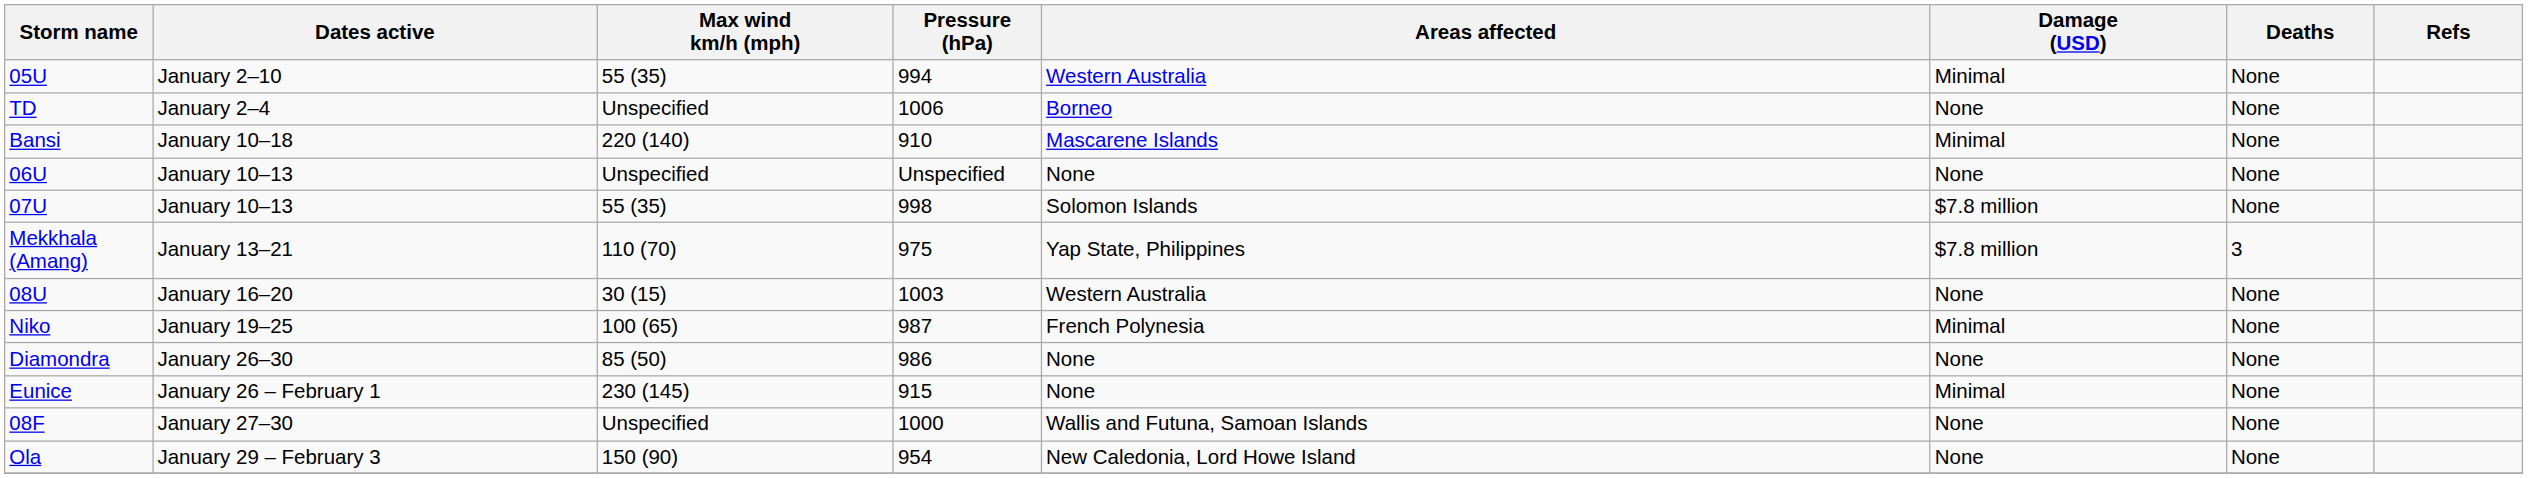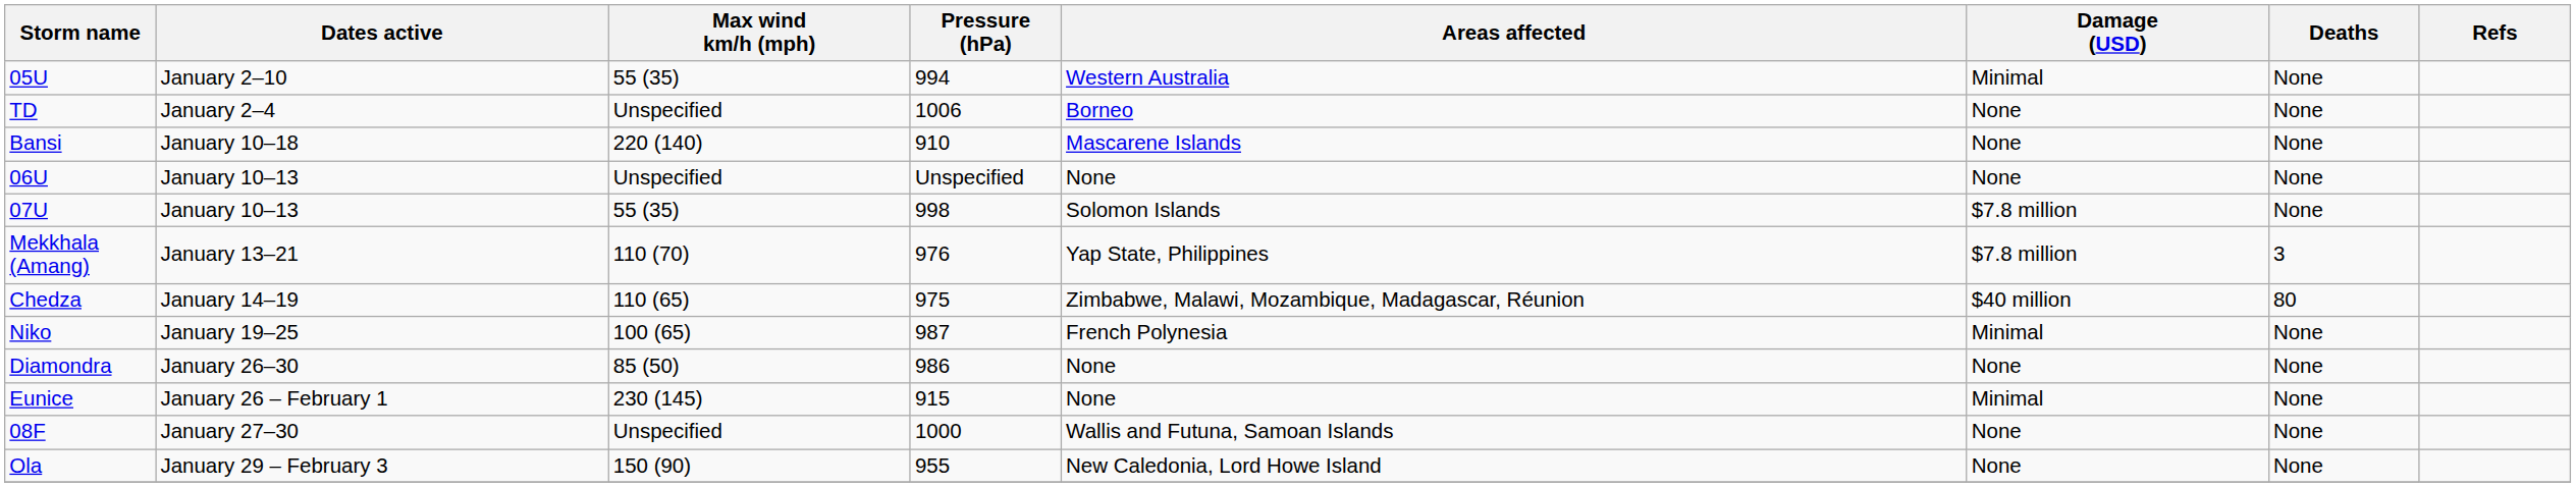 <table class="wikitable sortable">
 <tr>
 <th width="5%">Storm name</th>
 <th width="15%">Dates active</th>
 <th width="10%">Max wind<br>km/h (mph)</th>
 <th width="5%">Pressure<br>(hPa)</th>
 <th width="30%">Areas affected</th>
 <th width="10%">Damage<br>(<a href='#'>USD</a>)</th>
 <th width="5%">Deaths</th>
 <th width="5%">Refs</th>
 </tr>
 <tr>
 <td><a href='#'>05U</a></td>
 <td>January 2–10</td>
 <td>55 (35)</td>
 <td>994</td>
 <td><a href='#'>Western Australia</a></td>
 <td>Minimal</td>
 <td>None</td>
 <td></td>
 </tr>
 <tr>
 <td><a href='#'>TD</a></td>
 <td>January 2–4</td>
 <td>Unspecified</td>
 <td>1006</td>
 <td><a href='#'>Borneo</a></td>
 <td>None</td>
 <td>None</td>
 <td></td>
 </tr>
 <tr>
 <td><a href='#'>Bansi</a></td>
 <td>January 10–18</td>
 <td>220 (140)</td>
 <td>910</td>
 <td><a href='#'>Mascarene Islands</a></td>
-<td>Minimal</td>
+<td>None</td>
 <td>None</td>
 <td></td>
 </tr>
 <tr>
 <td><a href='#'>06U</a></td>
 <td>January 10–13</td>
 <td>Unspecified</td>
 <td>Unspecified</td>
 <td>None</td>
 <td>None</td>
 <td>None</td>
 <td></td>
 </tr>
 <tr>
 <td><a href='#'>07U</a></td>
 <td>January 10–13</td>
 <td>55 (35)</td>
 <td>998</td>
 <td>Solomon Islands</td>
 <td>$7.8 million</td>
 <td>None</td>
 <td></td>
 </tr>
 <tr>
 <td><a href='#'>Mekkhala (Amang)</a></td>
 <td>January 13–21</td>
 <td>110 (70)</td>
-<td>975</td>
+<td>976</td>
 <td>Yap State, Philippines</td>
 <td>$7.8 million</td>
 <td>3</td>
 <td></td>
 </tr>
 <tr>
-<td><a href='#'>08U</a></td>
-<td>January 16–20</td>
-<td>30 (15)</td>
-<td>1003</td>
-<td>Western Australia</td>
-<td>None</td>
-<td>None</td>
+<td><a href='#'>Chedza</a></td>
+<td>January 14–19</td>
+<td>110 (65)</td>
+<td>975</td>
+<td>Zimbabwe, Malawi, Mozambique, Madagascar, Réunion</td>
+<td>$40 million</td>
+<td>80</td>
 <td></td>
 </tr>
 <tr>
 <td><a href='#'>Niko</a></td>
 <td>January 19–25</td>
 <td>100 (65)</td>
 <td>987</td>
 <td>French Polynesia</td>
 <td>Minimal</td>
 <td>None</td>
 <td></td>
 </tr>
 <tr>
 <td><a href='#'>Diamondra</a></td>
 <td>January 26–30</td>
 <td>85 (50)</td>
 <td>986</td>
 <td>None</td>
 <td>None</td>
 <td>None</td>
 <td></td>
 </tr>
 <tr>
 <td><a href='#'>Eunice</a></td>
 <td>January 26 – February 1</td>
 <td>230 (145)</td>
 <td>915</td>
 <td>None</td>
 <td>Minimal</td>
 <td>None</td>
 <td></td>
 </tr>
 <tr>
 <td><a href='#'>08F</a></td>
 <td>January 27–30</td>
 <td>Unspecified</td>
 <td>1000</td>
 <td>Wallis and Futuna, Samoan Islands</td>
 <td>None</td>
 <td>None</td>
 <td></td>
 </tr>
 <tr>
 <td><a href='#'>Ola</a></td>
 <td>January 29 – February 3</td>
 <td>150 (90)</td>
-<td>954</td>
+<td>955</td>
 <td>New Caledonia, Lord Howe Island</td>
 <td>None</td>
 <td>None</td>
 <td></td>
 </tr>
 <tr>
 </tr>
 </table>
